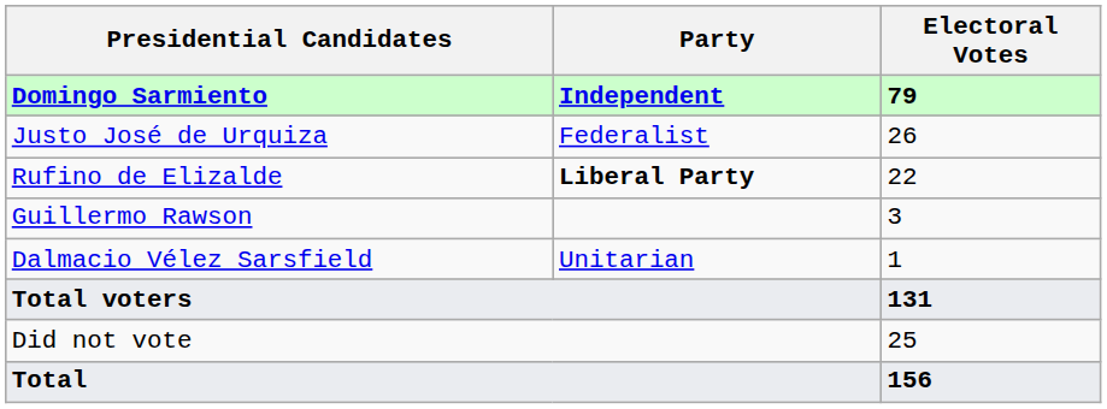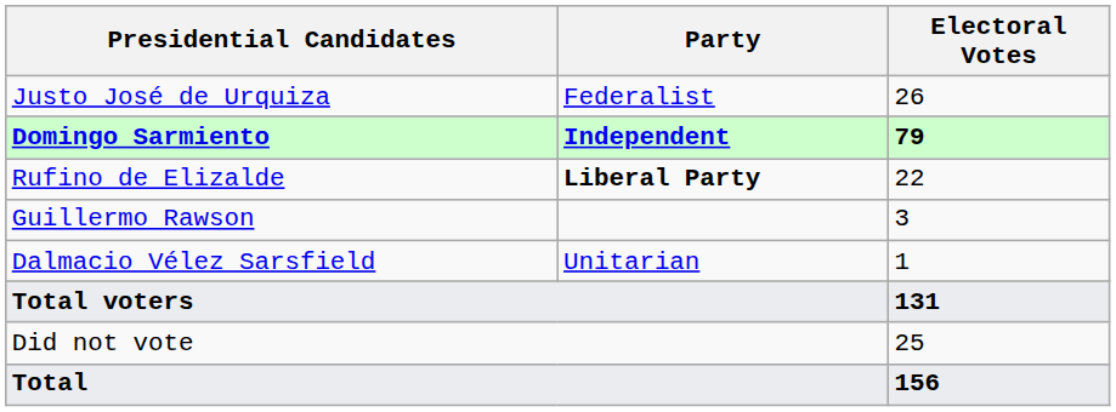 <table class="wikitable" width="45%">
 <tr>
 <th width="50%">Presidential Candidates</th>
 <th width="30%">Party</th>
 <th width="20%">Electoral Votes</th>
 </tr>
+<tr>
+<td><a href='#'>Justo José de Urquiza</a></td>
+<td><a href='#'>Federalist</a></td>
+<td>26</td>
+</tr>
 <tr style="background:#cfc;">
 <td><strong><a href='#'>Domingo Sarmiento</a></strong></td>
 <td><strong><a href='#'>Independent</a></strong></td>
 <td><strong>79</strong></td>
-</tr>
-<tr>
-<td><a href='#'>Justo José de Urquiza</a></td>
-<td><a href='#'>Federalist</a></td>
-<td>26</td>
 </tr>
 <tr>
 <td><a href='#'>Rufino de Elizalde</a></td>
 <td><strong>Liberal Party</strong></td>
 <td>22</td>
 </tr>
 <tr>
 <td><a href='#'>Guillermo Rawson</a></td>
 <td></td>
 <td>3</td>
 </tr>
 <tr>
 <td><a href='#'>Dalmacio Vélez Sarsfield</a></td>
 <td><a href='#'>Unitarian</a></td>
 <td>1</td>
 </tr>
 <tr style="background:#EAECF0;">
 <td colspan=2><strong>Total voters</strong></td>
 <td><strong>131</strong></td>
 </tr>
 <tr>
 <td colspan=2>Did not vote</td>
 <td>25</td>
 </tr>
 <tr style="background:#EAECF0;">
 <td colspan=2><strong>Total</strong></td>
 <td><strong>156</strong></td>
 </tr>
 </table>
